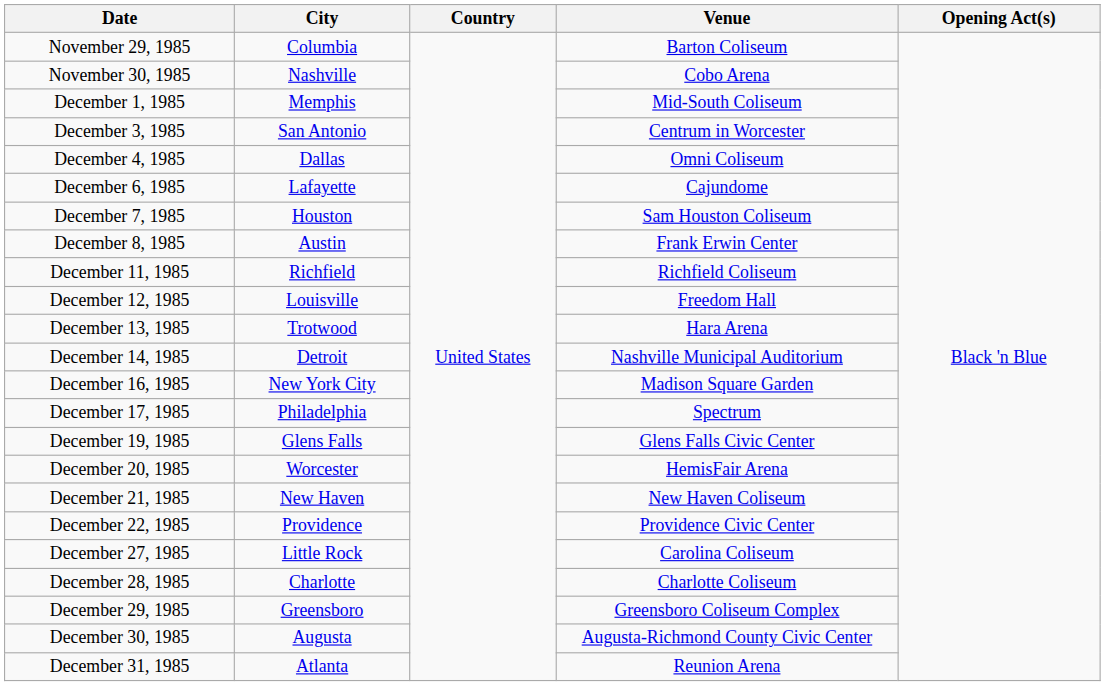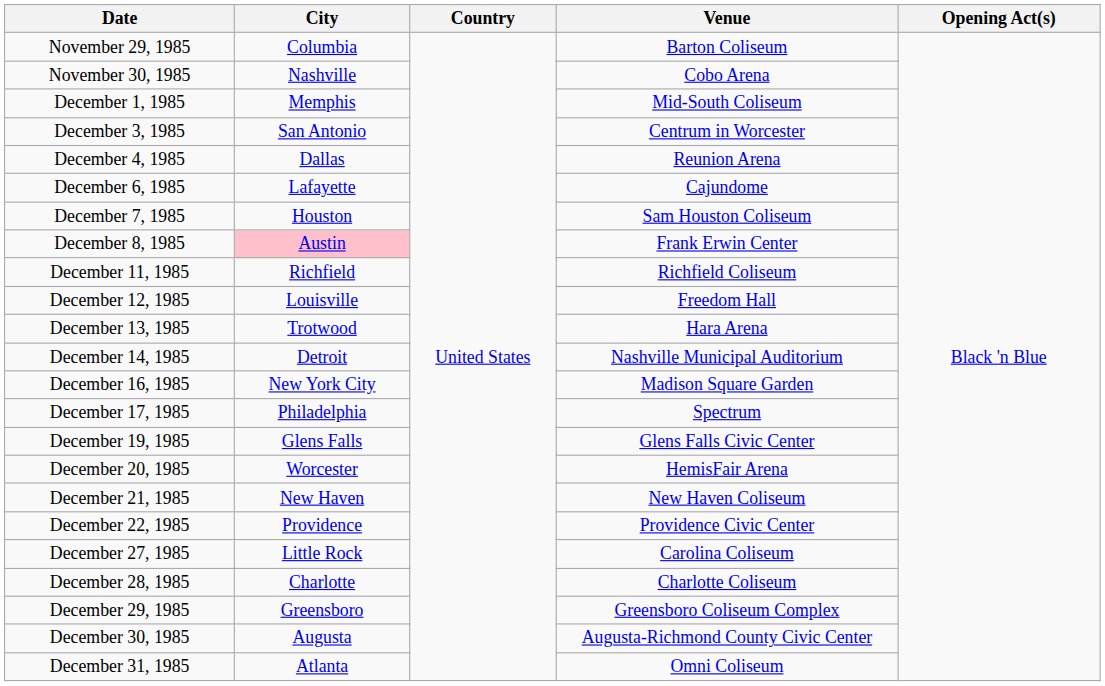 <table class="wikitable" style="text-align:center;">
 <tr>
 <th width="200">Date</th>
 <th width="150">City</th>
 <th width="125">Country</th>
 <th width="300">Venue</th>
 <th width="175">Opening Act(s)</th>
 </tr>
 <tr>
 <td>November 29, 1985</td>
 <td><a href='#'>Columbia</a></td>
 <td rowspan="23"><a href='#'>United States</a></td>
 <td><a href='#'>Barton Coliseum</a></td>
 <td rowspan="23"><a href='#'>Black 'n Blue</a></td>
 </tr>
 <tr>
 <td>November 30, 1985</td>
 <td><a href='#'>Nashville</a></td>
 <td><a href='#'>Cobo Arena</a></td>
 </tr>
 <tr>
 <td>December 1, 1985</td>
 <td><a href='#'>Memphis</a></td>
 <td><a href='#'>Mid-South Coliseum</a></td>
 </tr>
 <tr>
 <td>December 3, 1985</td>
 <td><a href='#'>San Antonio</a></td>
 <td><a href='#'>Centrum in Worcester</a></td>
 </tr>
 <tr>
 <td>December 4, 1985</td>
 <td><a href='#'>Dallas</a></td>
-<td><a href='#'>Omni Coliseum</a></td>
+<td><a href='#'>Reunion Arena</a></td>
 </tr>
 <tr>
 <td>December 6, 1985</td>
 <td><a href='#'>Lafayette</a></td>
 <td><a href='#'>Cajundome</a></td>
 </tr>
 <tr>
 <td>December 7, 1985</td>
 <td><a href='#'>Houston</a></td>
 <td><a href='#'>Sam Houston Coliseum</a></td>
 </tr>
 <tr>
 <td>December 8, 1985</td>
-<td><a href='#'>Austin</a></td>
+<td style="background: pink;"><a href='#'>Austin</a></td>
 <td><a href='#'>Frank Erwin Center</a></td>
 </tr>
 <tr>
 <td>December 11, 1985</td>
 <td><a href='#'>Richfield</a></td>
 <td><a href='#'>Richfield Coliseum</a></td>
 </tr>
 <tr>
 <td>December 12, 1985</td>
 <td><a href='#'>Louisville</a></td>
 <td><a href='#'>Freedom Hall</a></td>
 </tr>
 <tr>
 <td>December 13, 1985</td>
 <td><a href='#'>Trotwood</a></td>
 <td><a href='#'>Hara Arena</a></td>
 </tr>
 <tr>
 <td>December 14, 1985</td>
 <td><a href='#'>Detroit</a></td>
 <td><a href='#'>Nashville Municipal Auditorium</a></td>
 </tr>
 <tr>
 <td>December 16, 1985</td>
 <td><a href='#'>New York City</a></td>
 <td><a href='#'>Madison Square Garden</a></td>
 </tr>
 <tr>
 <td>December 17, 1985</td>
 <td><a href='#'>Philadelphia</a></td>
 <td><a href='#'>Spectrum</a></td>
 </tr>
 <tr>
 <td>December 19, 1985</td>
 <td><a href='#'>Glens Falls</a></td>
 <td><a href='#'>Glens Falls Civic Center</a></td>
 </tr>
 <tr>
 <td>December 20, 1985</td>
 <td><a href='#'>Worcester</a></td>
 <td><a href='#'>HemisFair Arena</a></td>
 </tr>
 <tr>
 <td>December 21, 1985</td>
 <td><a href='#'>New Haven</a></td>
 <td><a href='#'>New Haven Coliseum</a></td>
 </tr>
 <tr>
 <td>December 22, 1985</td>
 <td><a href='#'>Providence</a></td>
 <td><a href='#'>Providence Civic Center</a></td>
 </tr>
 <tr>
 <td>December 27, 1985</td>
 <td><a href='#'>Little Rock</a></td>
 <td><a href='#'>Carolina Coliseum</a></td>
 </tr>
 <tr>
 <td>December 28, 1985</td>
 <td><a href='#'>Charlotte</a></td>
 <td><a href='#'>Charlotte Coliseum</a></td>
 </tr>
 <tr>
 <td>December 29, 1985</td>
 <td><a href='#'>Greensboro</a></td>
 <td><a href='#'>Greensboro Coliseum Complex</a></td>
 </tr>
 <tr>
 <td>December 30, 1985</td>
 <td><a href='#'>Augusta</a></td>
 <td><a href='#'>Augusta-Richmond County Civic Center</a></td>
 </tr>
 <tr>
 <td>December 31, 1985</td>
 <td><a href='#'>Atlanta</a></td>
-<td><a href='#'>Reunion Arena</a></td>
+<td><a href='#'>Omni Coliseum</a></td>
 </tr>
 </table>
